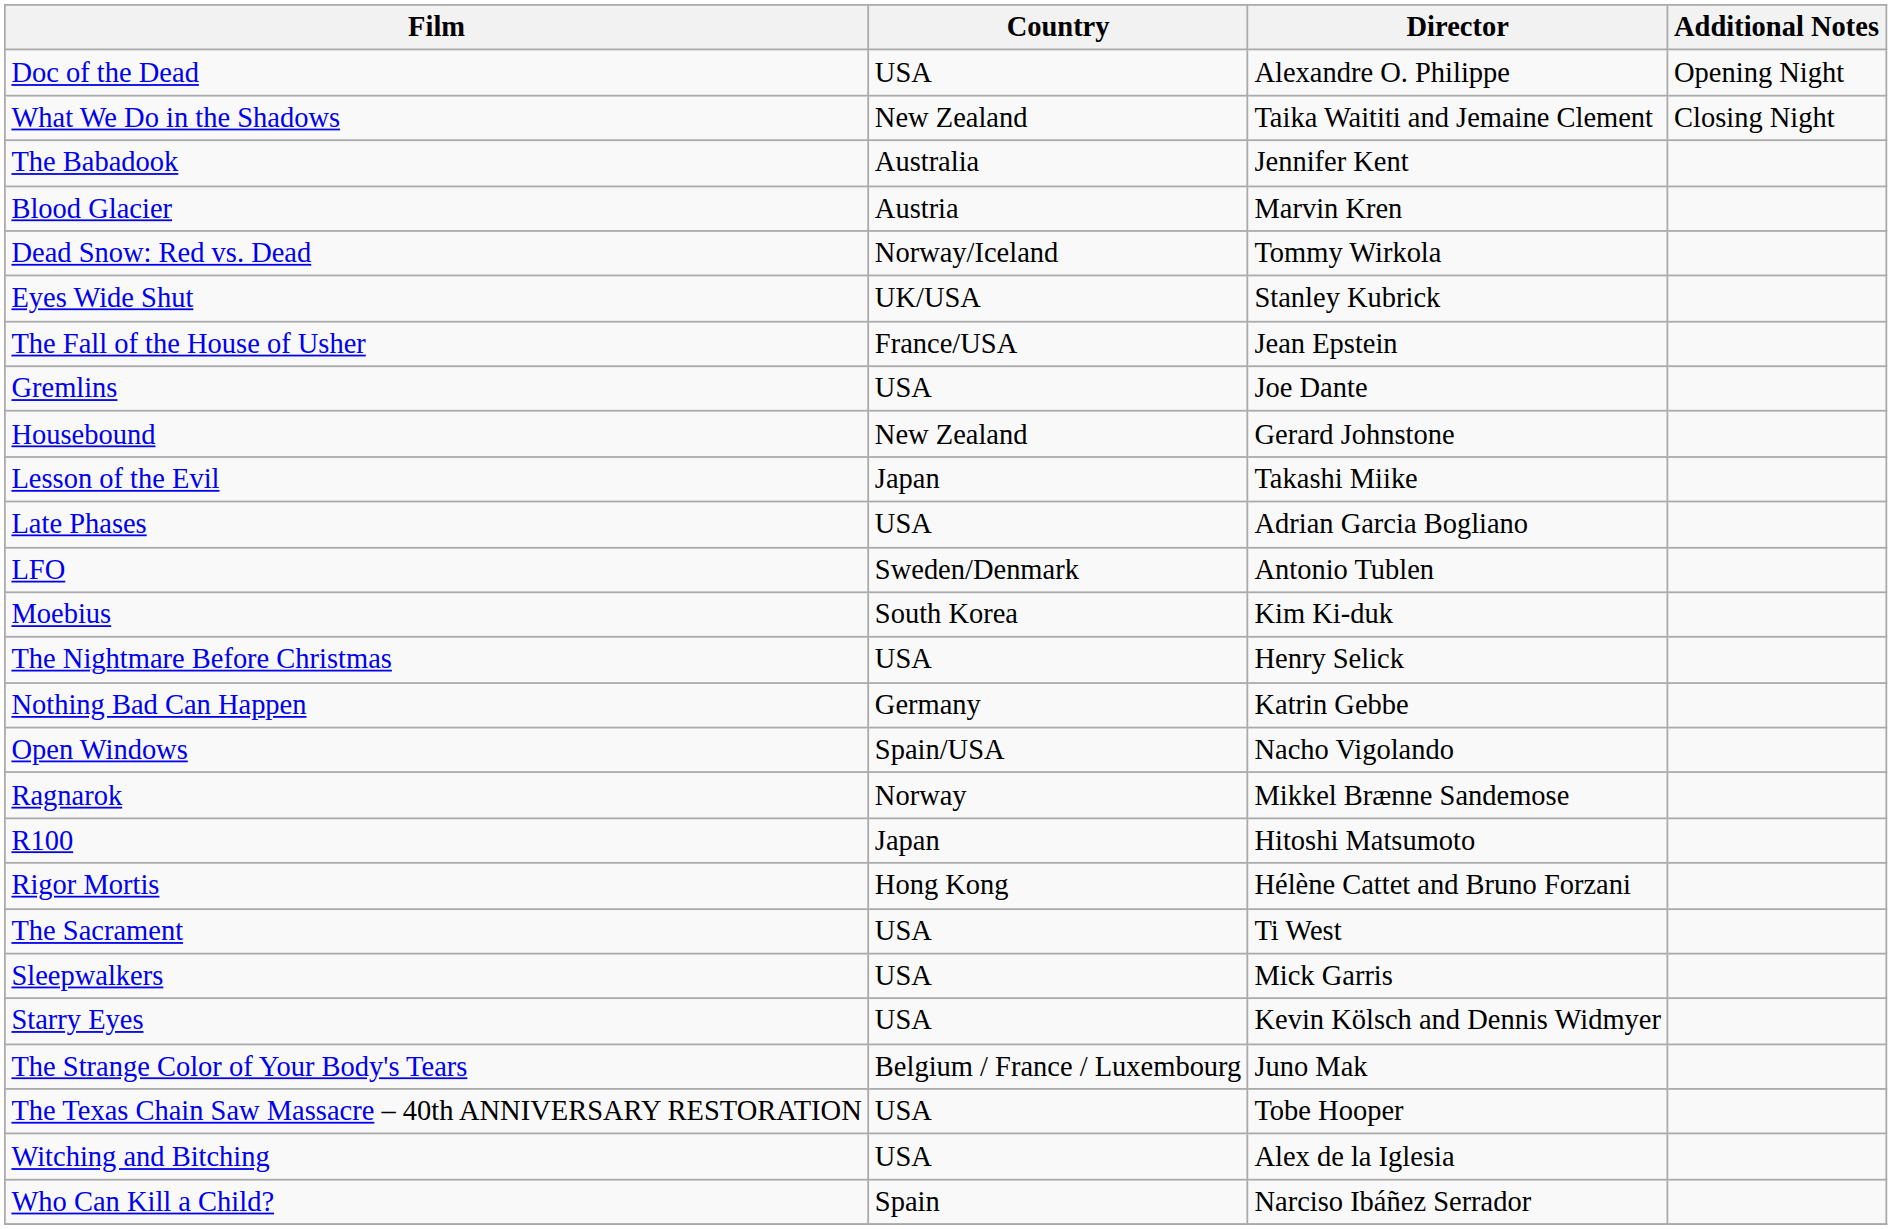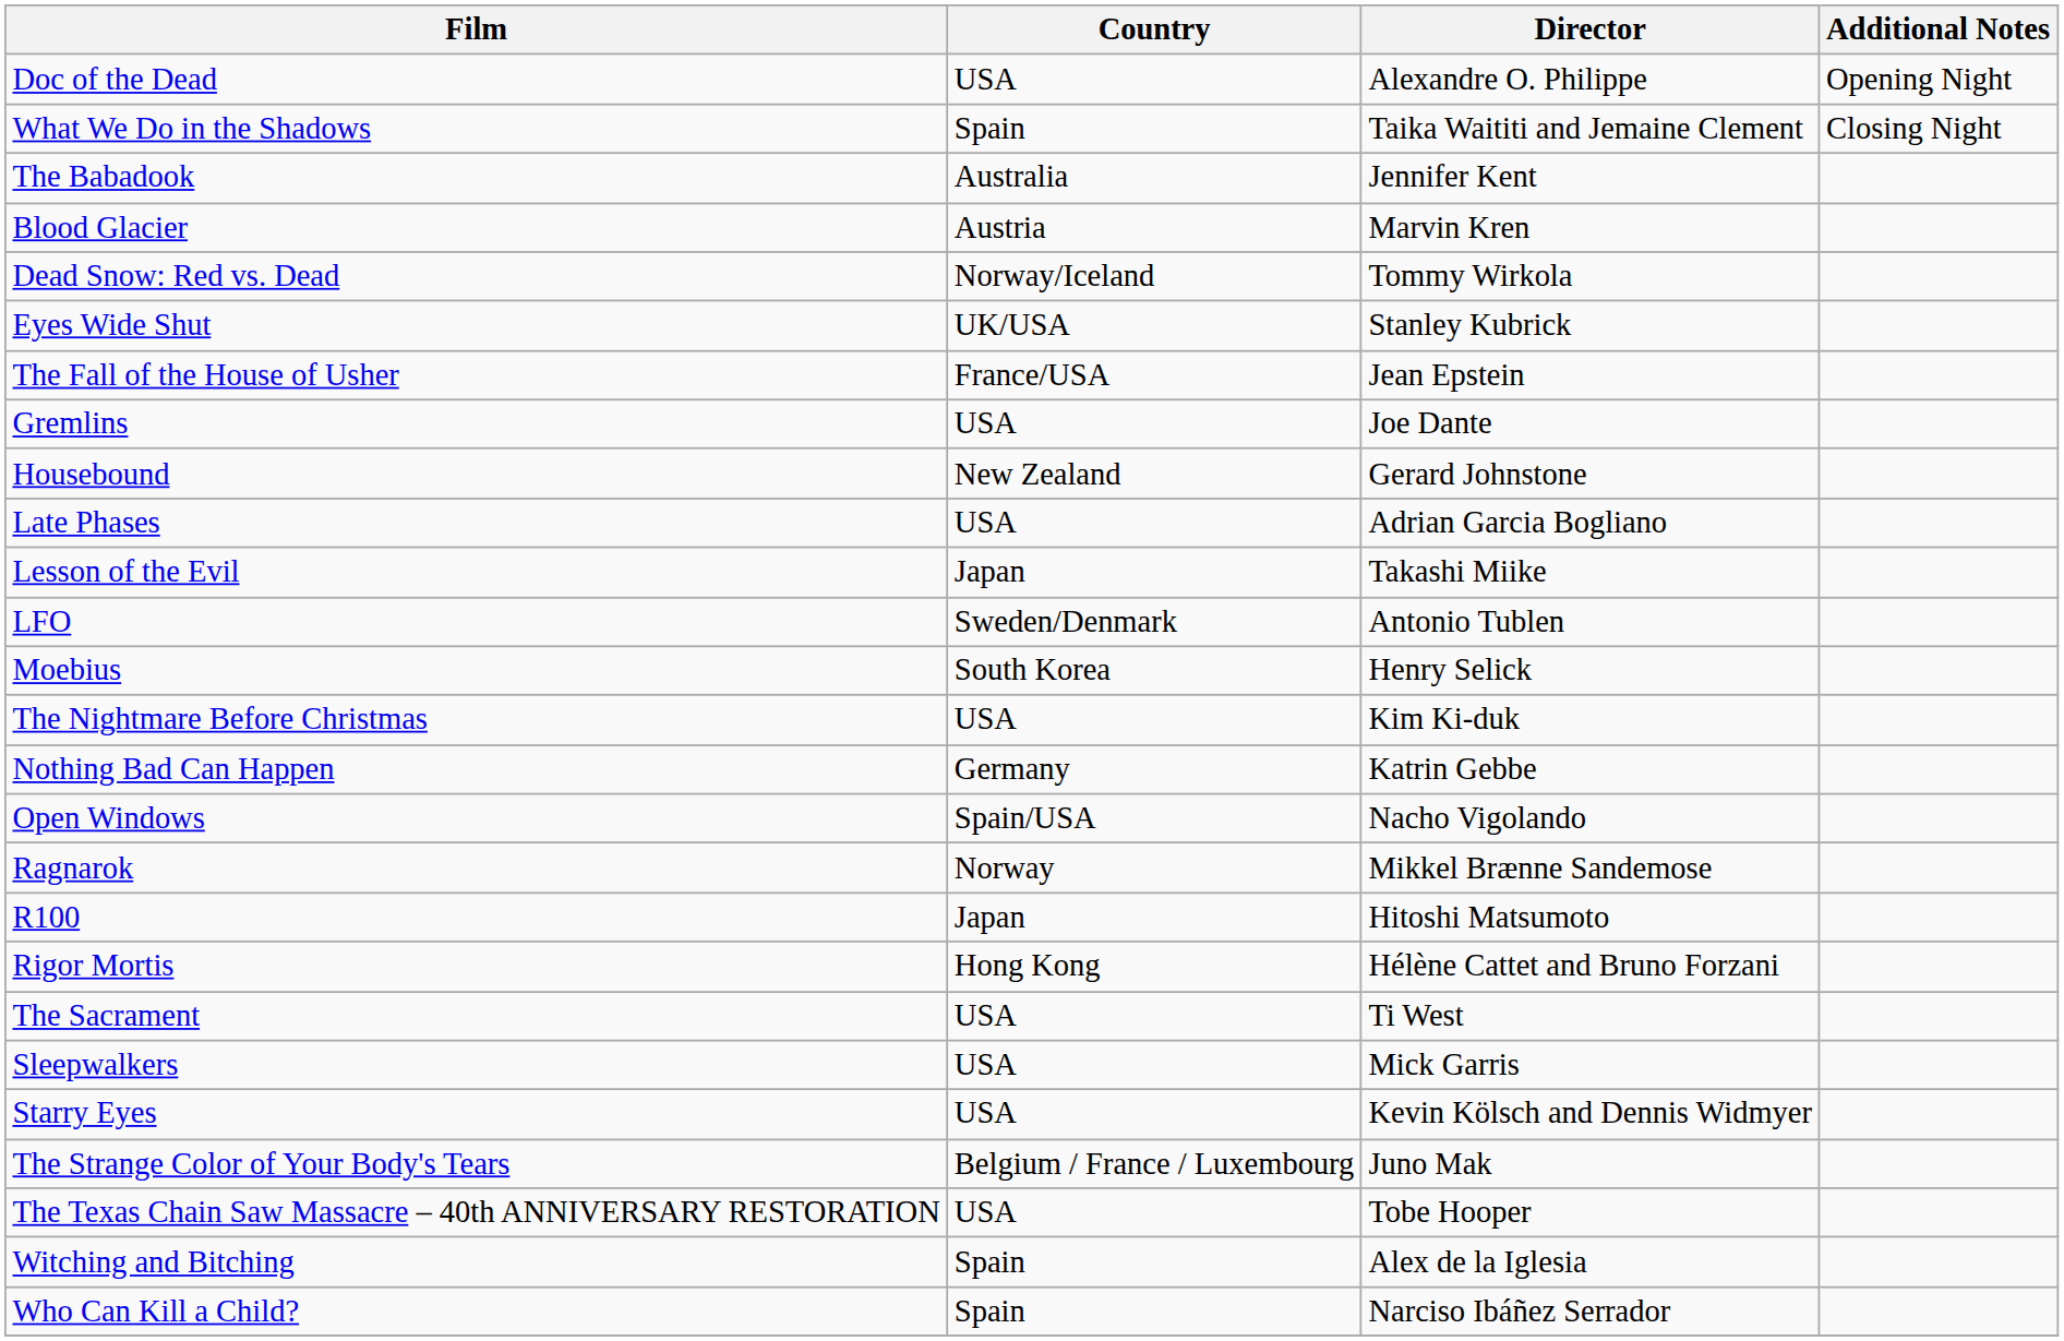 <table class="wikitable">
 <tr>
 <th>Film</th>
 <th>Country</th>
 <th>Director</th>
 <th>Additional Notes</th>
 </tr>
 <tr>
 <td><a href='#'>Doc of the Dead</a></td>
 <td>USA</td>
 <td>Alexandre O. Philippe</td>
 <td>Opening Night</td>
 </tr>
 <tr>
 <td><a href='#'>What We Do in the Shadows</a></td>
-<td>New Zealand</td>
+<td>Spain</td>
 <td>Taika Waititi and Jemaine Clement</td>
 <td>Closing Night</td>
 </tr>
 <tr>
 <td><a href='#'>The Babadook</a></td>
 <td>Australia</td>
 <td>Jennifer Kent</td>
 <td></td>
 </tr>
 <tr>
 <td><a href='#'>Blood Glacier</a></td>
 <td>Austria</td>
 <td>Marvin Kren</td>
 <td></td>
 </tr>
 <tr>
 <td><a href='#'>Dead Snow: Red vs. Dead</a></td>
 <td>Norway/Iceland</td>
 <td>Tommy Wirkola</td>
 <td></td>
 </tr>
 <tr>
 <td><a href='#'>Eyes Wide Shut</a></td>
 <td>UK/USA</td>
 <td>Stanley Kubrick</td>
 <td></td>
 </tr>
 <tr>
 <td><a href='#'>The Fall of the House of Usher</a></td>
 <td>France/USA</td>
 <td>Jean Epstein</td>
 <td></td>
 </tr>
 <tr>
 <td><a href='#'>Gremlins</a></td>
 <td>USA</td>
 <td>Joe Dante</td>
 <td></td>
 </tr>
 <tr>
 <td><a href='#'>Housebound</a></td>
 <td>New Zealand</td>
 <td>Gerard Johnstone</td>
 <td></td>
 </tr>
 <tr>
+<td><a href='#'>Late Phases</a></td>
+<td>USA</td>
+<td>Adrian Garcia Bogliano</td>
+<td></td>
+</tr>
+<tr>
 <td><a href='#'>Lesson of the Evil</a></td>
 <td>Japan</td>
 <td>Takashi Miike</td>
-<td></td>
-</tr>
-<tr>
-<td><a href='#'>Late Phases</a></td>
-<td>USA</td>
-<td>Adrian Garcia Bogliano</td>
 <td></td>
 </tr>
 <tr>
 <td><a href='#'>LFO</a></td>
 <td>Sweden/Denmark</td>
 <td>Antonio Tublen</td>
 <td></td>
 </tr>
 <tr>
 <td><a href='#'>Moebius</a></td>
 <td>South Korea</td>
-<td>Kim Ki-duk</td>
+<td>Henry Selick</td>
 <td></td>
 </tr>
 <tr>
 <td><a href='#'>The Nightmare Before Christmas</a></td>
 <td>USA</td>
-<td>Henry Selick</td>
+<td>Kim Ki-duk</td>
 <td></td>
 </tr>
 <tr>
 <td><a href='#'>Nothing Bad Can Happen</a></td>
 <td>Germany</td>
 <td>Katrin Gebbe</td>
 <td></td>
 </tr>
 <tr>
 <td><a href='#'>Open Windows</a></td>
 <td>Spain/USA</td>
 <td>Nacho Vigolando</td>
 <td></td>
 </tr>
 <tr>
 <td><a href='#'>Ragnarok</a></td>
 <td>Norway</td>
 <td>Mikkel Brænne Sandemose</td>
 <td></td>
 </tr>
 <tr>
 <td><a href='#'>R100</a></td>
 <td>Japan</td>
 <td>Hitoshi Matsumoto</td>
 <td></td>
 </tr>
 <tr>
 <td><a href='#'>Rigor Mortis</a></td>
 <td>Hong Kong</td>
 <td>Hélène Cattet and Bruno Forzani</td>
 <td></td>
 </tr>
 <tr>
 <td><a href='#'>The Sacrament</a></td>
 <td>USA</td>
 <td>Ti West</td>
 <td></td>
 </tr>
 <tr>
 <td><a href='#'>Sleepwalkers</a></td>
 <td>USA</td>
 <td>Mick Garris</td>
 <td></td>
 </tr>
 <tr>
 <td><a href='#'>Starry Eyes</a></td>
 <td>USA</td>
 <td>Kevin Kölsch and Dennis Widmyer</td>
 <td></td>
 </tr>
 <tr>
 <td><a href='#'>The Strange Color of Your Body's Tears</a></td>
 <td>Belgium / France / Luxembourg</td>
 <td>Juno Mak</td>
 <td></td>
 </tr>
 <tr>
 <td><a href='#'>The Texas Chain Saw Massacre</a> – 40th ANNIVERSARY RESTORATION</td>
 <td>USA</td>
 <td>Tobe Hooper</td>
 <td></td>
 </tr>
 <tr>
 <td><a href='#'>Witching and Bitching</a></td>
-<td>USA</td>
+<td>Spain</td>
 <td>Alex de la Iglesia</td>
 <td></td>
 </tr>
 <tr>
 <td><a href='#'>Who Can Kill a Child?</a></td>
 <td>Spain</td>
 <td>Narciso Ibáñez Serrador</td>
 <td></td>
 </tr>
 <tr>
 </tr>
 </table>
